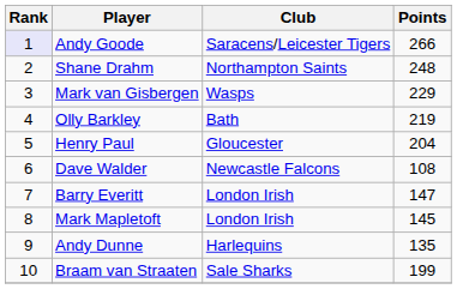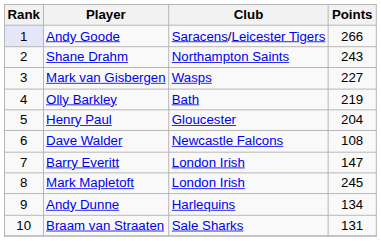 <table class="wikitable" style="text-align:center">
 <tr>
 <th>Rank</th>
 <th>Player</th>
 <th>Club</th>
 <th style="width:50px;">Points</th>
 </tr>
 <tr>
 <td style="background: lavender;">1</td>
 <td align=left> <a href='#'>Andy Goode</a></td>
 <td align=left><a href='#'>Saracens</a>/<a href='#'>Leicester Tigers</a></td>
 <td>266</td>
 </tr>
 <tr>
 <td>2</td>
 <td align=left> <a href='#'>Shane Drahm</a></td>
 <td align=left><a href='#'>Northampton Saints</a></td>
-<td>248</td>
+<td>243</td>
 </tr>
 <tr>
 <td>3</td>
 <td align=left> <a href='#'>Mark van Gisbergen</a></td>
 <td align=left><a href='#'>Wasps</a></td>
-<td>229</td>
+<td>227</td>
 </tr>
 <tr>
 <td>4</td>
 <td align=left> <a href='#'>Olly Barkley</a></td>
 <td align=left><a href='#'>Bath</a></td>
 <td>219</td>
 </tr>
 <tr>
 <td>5</td>
 <td align=left> <a href='#'>Henry Paul</a></td>
 <td align=left><a href='#'>Gloucester</a></td>
 <td>204</td>
 </tr>
 <tr>
 <td>6</td>
 <td align=left> <a href='#'>Dave Walder</a></td>
 <td align=left><a href='#'>Newcastle Falcons</a></td>
 <td>108</td>
 </tr>
 <tr>
 <td>7</td>
 <td align=left> <a href='#'>Barry Everitt</a></td>
 <td align=left><a href='#'>London Irish</a></td>
 <td>147</td>
 </tr>
 <tr>
 <td>8</td>
 <td align=left> <a href='#'>Mark Mapletoft</a></td>
 <td align=left><a href='#'>London Irish</a></td>
-<td>145</td>
+<td>245</td>
 </tr>
 <tr>
 <td>9</td>
 <td align=left> <a href='#'>Andy Dunne</a></td>
 <td align=left><a href='#'>Harlequins</a></td>
-<td>135</td>
+<td>134</td>
 </tr>
 <tr>
 <td>10</td>
 <td align=left> <a href='#'>Braam van Straaten</a></td>
 <td align=left><a href='#'>Sale Sharks</a></td>
-<td>199</td>
+<td>131</td>
 </tr>
 <tr>
 </tr>
 </table>
